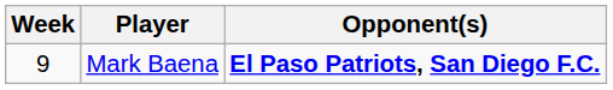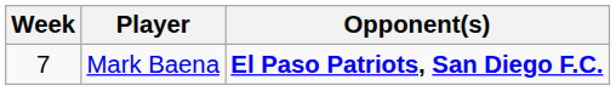 <table class=wikitable>
 <tr>
 <th>Week</th>
 <th>Player</th>
 <th>Opponent(s)</th>
 </tr>
 <tr>
-<td align=center>9</td>
+<td align=center>7</td>
 <td> <a href='#'>Mark Baena</a></td>
 <td><strong><a href='#'>El Paso Patriots</a>, <a href='#'>San Diego F.C.</a></strong></td>
 </tr>
 </table>
